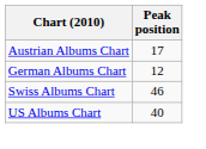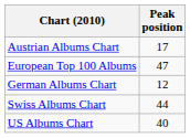 <table class="wikitable sortable">
 <tr>
 <th>Chart (2010)</th>
 <th>Peak<br>position</th>
 </tr>
 <tr>
 <td><a href='#'>Austrian Albums Chart</a></td>
 <td style="text-align:center;">17</td>
 </tr>
 <tr>
+<td><a href='#'>European Top 100 Albums</a></td>
+<td style="text-align:center;">47</td>
+</tr>
+<tr>
 <td><a href='#'>German Albums Chart</a></td>
 <td style="text-align:center;">12</td>
 </tr>
 <tr>
 <td><a href='#'>Swiss Albums Chart</a></td>
-<td style="text-align:center;">46</td>
+<td style="text-align:center;">44</td>
 </tr>
 <tr>
 <td><a href='#'>US Albums Chart</a></td>
 <td style="text-align:center;">40</td>
 </tr>
 </table>
